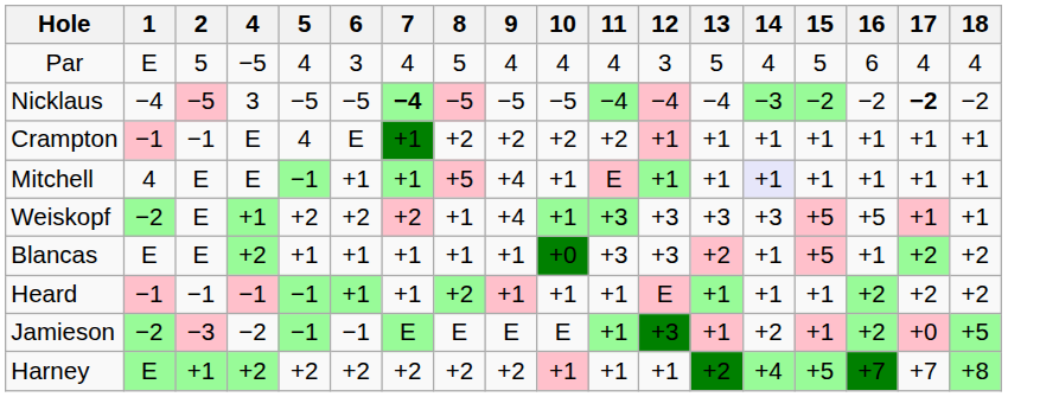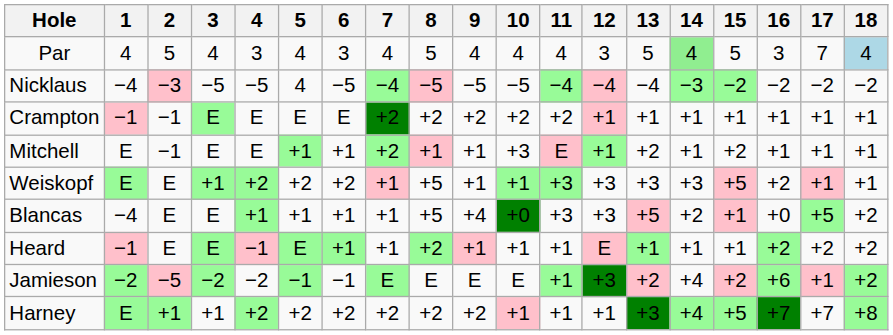 <table class="wikitable" style="text-align:center">
 <tr>
 <th>Hole</th>
 <th>  1  </th>
 <th>  2  </th>
+<th>  3  </th>
 <th>  4  </th>
 <th>  5  </th>
 <th>  6  </th>
 <th>  7  </th>
 <th>  8  </th>
 <th>  9  </th>
 <th> 10 </th>
 <th> 11 </th>
 <th> 12 </th>
 <th> 13 </th>
 <th> 14 </th>
 <th> 15 </th>
 <th> 16 </th>
 <th> 17 </th>
 <th> 18 </th>
 </tr>
 <tr>
 <td>Par</td>
-<td>E</td>
+<td>4</td>
 <td>5</td>
-<td>−5</td>
+<td>4</td>
+<td>3</td>
 <td>4</td>
 <td>3</td>
 <td>4</td>
 <td>5</td>
 <td>4</td>
 <td>4</td>
 <td>4</td>
 <td>3</td>
 <td>5</td>
-<td>4</td>
+<td style="background: lightgreen;">4</td>
 <td>5</td>
-<td>6</td>
-<td>4</td>
-<td>4</td>
+<td>3</td>
+<td>7</td>
+<td style="background: lightblue;">4</td>
 </tr>
 <tr>
 <td align=left> Nicklaus</td>
 <td>−4</td>
-<td style="background: Pink;">−5</td>
-<td>3</td>
+<td style="background: Pink;">−3</td>
 <td>−5</td>
 <td>−5</td>
-<td style="background: PaleGreen;"><strong>−4</strong></td>
+<td>4</td>
+<td>−5</td>
+<td style="background: PaleGreen;">−4</td>
 <td style="background: Pink;">−5</td>
 <td>−5</td>
 <td>−5</td>
 <td style="background: PaleGreen;">−4</td>
 <td style="background: pink;">−4</td>
 <td>−4</td>
 <td style="background: PaleGreen;">−3</td>
 <td style="background: PaleGreen;">−2</td>
 <td>−2</td>
-<td><strong>−2</strong></td>
+<td>−2</td>
 <td>−2</td>
 </tr>
 <tr>
 <td align=left> Crampton</td>
 <td style="background: Pink;">−1</td>
 <td>−1</td>
+<td style="background: PaleGreen;">E</td>
 <td>E</td>
-<td>4</td>
 <td>E</td>
-<td style="background: Green;">+1</td>
+<td>E</td>
+<td style="background: Green;">+2</td>
 <td>+2</td>
 <td>+2</td>
 <td>+2</td>
 <td>+2</td>
 <td style="background: Pink;">+1</td>
 <td>+1</td>
 <td>+1</td>
 <td>+1</td>
 <td>+1</td>
 <td>+1</td>
 <td>+1</td>
 </tr>
 <tr>
 <td align=left> Mitchell</td>
-<td>4</td>
+<td>E</td>
+<td>−1</td>
 <td>E</td>
 <td>E</td>
-<td style="background: PaleGreen;">−1</td>
+<td style="background: PaleGreen;">+1</td>
 <td>+1</td>
-<td style="background: PaleGreen;">+1</td>
-<td style="background: Pink;">+5</td>
-<td>+4</td>
+<td style="background: PaleGreen;">+2</td>
+<td style="background: Pink;">+1</td>
 <td>+1</td>
+<td>+3</td>
 <td style="background: Pink;">E</td>
 <td style="background: PaleGreen;">+1</td>
+<td>+2</td>
 <td>+1</td>
-<td style="background: lavender;">+1</td>
-<td>+1</td>
+<td>+2</td>
 <td>+1</td>
 <td>+1</td>
 <td>+1</td>
 </tr>
 <tr>
 <td align=left> Weiskopf</td>
-<td style="background: PaleGreen;">−2</td>
+<td style="background: PaleGreen;">E</td>
 <td>E</td>
 <td style="background: PaleGreen;">+1</td>
+<td style="background: PaleGreen;">+2</td>
 <td>+2</td>
 <td>+2</td>
-<td style="background: Pink;">+2</td>
+<td style="background: Pink;">+1</td>
+<td>+5</td>
 <td>+1</td>
-<td>+4</td>
 <td style="background: PaleGreen;">+1</td>
 <td style="background: PaleGreen;">+3</td>
 <td>+3</td>
 <td>+3</td>
 <td>+3</td>
 <td style="background: Pink;">+5</td>
-<td>+5</td>
+<td>+2</td>
 <td style="background: Pink;">+1</td>
 <td>+1</td>
 </tr>
 <tr>
 <td align=left> Blancas</td>
+<td>−4</td>
 <td>E</td>
 <td>E</td>
-<td style="background: PaleGreen;">+2</td>
+<td style="background: PaleGreen;">+1</td>
 <td>+1</td>
 <td>+1</td>
 <td>+1</td>
-<td>+1</td>
-<td>+1</td>
+<td>+5</td>
+<td>+4</td>
 <td style="background: Green;">+0</td>
 <td>+3</td>
 <td>+3</td>
-<td style="background: Pink;">+2</td>
-<td>+1</td>
 <td style="background: Pink;">+5</td>
-<td>+1</td>
-<td style="background: PaleGreen;">+2</td>
+<td>+2</td>
+<td style="background: Pink;">+1</td>
+<td>+0</td>
+<td style="background: PaleGreen;">+5</td>
 <td>+2</td>
 </tr>
 <tr>
 <td align=left> Heard</td>
 <td style="background: Pink;">−1</td>
-<td>−1</td>
+<td>E</td>
+<td style="background: PaleGreen;">E</td>
 <td style="background: Pink;">−1</td>
-<td style="background: PaleGreen;">−1</td>
+<td style="background: PaleGreen;">E</td>
 <td style="background: PaleGreen;">+1</td>
 <td>+1</td>
 <td style="background: PaleGreen;">+2</td>
 <td style="background: Pink;">+1</td>
 <td>+1</td>
 <td>+1</td>
 <td style="background: Pink;">E</td>
 <td style="background: PaleGreen;">+1</td>
 <td>+1</td>
 <td>+1</td>
 <td style="background: PaleGreen;">+2</td>
 <td>+2</td>
 <td>+2</td>
 </tr>
 <tr>
 <td align=left> Jamieson</td>
 <td style="background: PaleGreen;">−2</td>
-<td style="background: Pink;">−3</td>
+<td style="background: Pink;">−5</td>
+<td style="background: PaleGreen;">−2</td>
 <td>−2</td>
 <td style="background: PaleGreen;">−1</td>
 <td>−1</td>
 <td style="background: PaleGreen;">E</td>
 <td>E</td>
 <td>E</td>
 <td>E</td>
 <td style="background: PaleGreen;">+1</td>
 <td style="background: Green;">+3</td>
-<td style="background: Pink;">+1</td>
-<td>+2</td>
+<td style="background: Pink;">+2</td>
+<td>+4</td>
+<td style="background: Pink;">+2</td>
+<td style="background: PaleGreen;">+6</td>
 <td style="background: Pink;">+1</td>
 <td style="background: PaleGreen;">+2</td>
-<td style="background: Pink;">+0</td>
-<td style="background: PaleGreen;">+5</td>
 </tr>
 <tr>
 <td align=left> Harney</td>
 <td style="background: PaleGreen;">E</td>
 <td style="background: PaleGreen;">+1</td>
+<td>+1</td>
 <td style="background: PaleGreen;">+2</td>
 <td>+2</td>
 <td>+2</td>
 <td>+2</td>
 <td>+2</td>
 <td>+2</td>
 <td style="background: Pink;">+1</td>
 <td>+1</td>
 <td>+1</td>
-<td style="background: Green;">+2</td>
+<td style="background: Green;">+3</td>
 <td style="background: PaleGreen;">+4</td>
 <td style="background: PaleGreen;">+5</td>
 <td style="background: Green;">+7</td>
 <td>+7</td>
 <td style="background: PaleGreen;">+8</td>
 </tr>
 </table>
